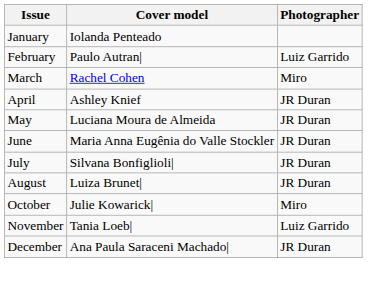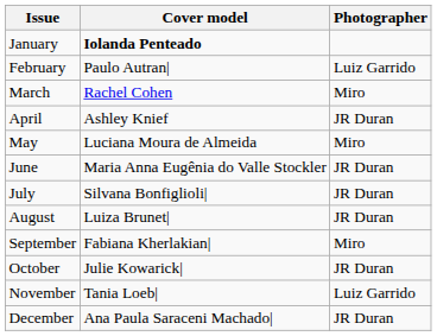 <table class="wikitable">
 <tr>
 <th>Issue</th>
 <th>Cover model</th>
 <th>Photographer</th>
 </tr>
 <tr>
 <td>January</td>
-<td>Iolanda Penteado</td>
+<td><strong>Iolanda Penteado</strong></td>
 <td></td>
 </tr>
 <tr>
 <td>February</td>
 <td>Paulo Autran|</td>
 <td>Luiz Garrido</td>
 </tr>
 <tr>
 <td>March</td>
 <td><a href='#'>Rachel Cohen</a></td>
 <td>Miro</td>
 </tr>
 <tr>
 <td>April</td>
 <td>Ashley Knief</td>
 <td>JR Duran</td>
 </tr>
 <tr>
 <td>May</td>
 <td>Luciana Moura de Almeida</td>
-<td>JR Duran</td>
+<td>Miro</td>
 </tr>
 <tr>
 <td>June</td>
 <td>Maria Anna Eugênia do Valle Stockler</td>
 <td>JR Duran</td>
 </tr>
 <tr>
 <td>July</td>
 <td>Silvana Bonfiglioli|</td>
 <td>JR Duran</td>
 </tr>
 <tr>
 <td>August</td>
 <td>Luiza Brunet|</td>
 <td>JR Duran</td>
 </tr>
 <tr>
+<td>September</td>
+<td>Fabiana Kherlakian|</td>
+<td>Miro</td>
+</tr>
+<tr>
 <td>October</td>
 <td>Julie Kowarick|</td>
-<td>Miro</td>
+<td>JR Duran</td>
 </tr>
 <tr>
 <td>November</td>
 <td>Tania Loeb|</td>
 <td>Luiz Garrido</td>
 </tr>
 <tr>
 <td>December</td>
 <td>Ana Paula Saraceni Machado|</td>
 <td>JR Duran</td>
 </tr>
 </table>
